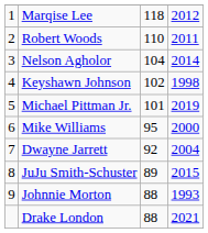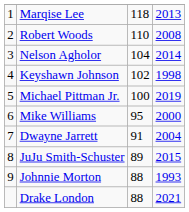 <table class="wikitable">
 <tr>
 </tr>
 <tr>
 <td>1</td>
 <td><a href='#'>Marqise Lee</a></td>
 <td>118</td>
-<td><a href='#'>2012</a></td>
+<td><a href='#'>2013</a></td>
 </tr>
 <tr>
 <td>2</td>
 <td><a href='#'>Robert Woods</a></td>
 <td>110</td>
-<td><a href='#'>2011</a></td>
+<td><a href='#'>2008</a></td>
 </tr>
 <tr>
 <td>3</td>
 <td><a href='#'>Nelson Agholor</a></td>
 <td>104</td>
 <td><a href='#'>2014</a></td>
 </tr>
 <tr>
 <td>4</td>
 <td><a href='#'>Keyshawn Johnson</a></td>
 <td>102</td>
 <td><a href='#'>1998</a></td>
 </tr>
 <tr>
 <td>5</td>
 <td><a href='#'>Michael Pittman Jr.</a></td>
-<td>101</td>
+<td>100</td>
 <td><a href='#'>2019</a></td>
 </tr>
 <tr>
 <td>6</td>
 <td><a href='#'>Mike Williams</a></td>
 <td>95</td>
 <td><a href='#'>2000</a></td>
 </tr>
 <tr>
 <td>7</td>
 <td><a href='#'>Dwayne Jarrett</a></td>
-<td>92</td>
+<td>91</td>
 <td><a href='#'>2004</a></td>
 </tr>
 <tr>
 <td>8</td>
 <td><a href='#'>JuJu Smith-Schuster</a></td>
 <td>89</td>
 <td><a href='#'>2015</a></td>
 </tr>
 <tr>
 <td>9</td>
 <td><a href='#'>Johnnie Morton</a></td>
 <td>88</td>
 <td><a href='#'>1993</a></td>
 </tr>
 <tr>
 <td></td>
 <td><a href='#'>Drake London</a></td>
 <td>88</td>
 <td><a href='#'>2021</a></td>
 </tr>
 </table>
